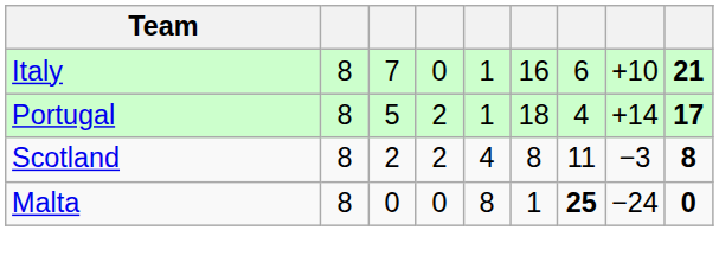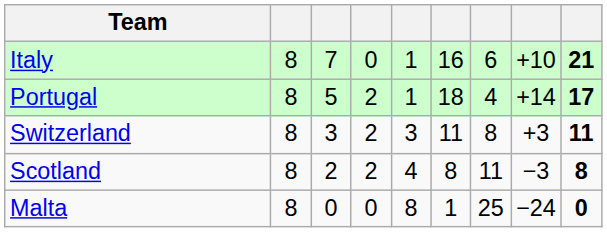 <table class="wikitable" style="text-align:center">
 <tr>
 <th width="175">Team</th>
 <th width="20"></th>
 <th width="20"></th>
 <th width="20"></th>
 <th width="20"></th>
 <th width="20"></th>
 <th width="20"></th>
 <th width="20"></th>
 <th width="20"></th>
 </tr>
 <tr bgcolor="#ccffcc">
 <td align=left> <a href='#'>Italy</a></td>
 <td>8</td>
 <td>7</td>
 <td>0</td>
 <td>1</td>
 <td>16</td>
 <td>6</td>
 <td>+10</td>
 <td><strong>21</strong></td>
 </tr>
 <tr bgcolor="#ccffcc">
 <td align=left> <a href='#'>Portugal</a></td>
 <td>8</td>
 <td>5</td>
 <td>2</td>
 <td>1</td>
 <td>18</td>
 <td>4</td>
 <td>+14</td>
 <td><strong>17</strong></td>
 </tr>
 <tr>
+<td align=left> <a href='#'>Switzerland</a></td>
+<td>8</td>
+<td>3</td>
+<td>2</td>
+<td>3</td>
+<td>11</td>
+<td>8</td>
+<td>+3</td>
+<td><strong>11</strong></td>
+</tr>
+<tr>
 <td align=left> <a href='#'>Scotland</a></td>
 <td>8</td>
 <td>2</td>
 <td>2</td>
 <td>4</td>
 <td>8</td>
 <td>11</td>
 <td>−3</td>
 <td><strong>8</strong></td>
 </tr>
 <tr>
 <td align=left> <a href='#'>Malta</a></td>
 <td>8</td>
 <td>0</td>
 <td>0</td>
 <td>8</td>
 <td>1</td>
-<td><strong>25</strong></td>
+<td>25</td>
 <td>−24</td>
 <td><strong>0</strong></td>
 </tr>
 </table>
